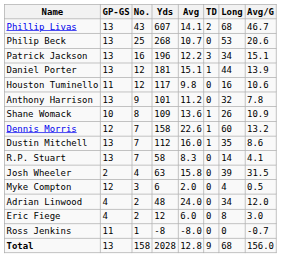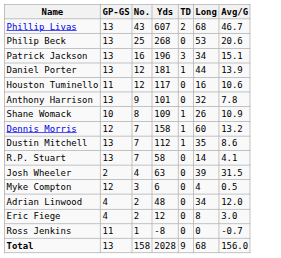 <table class="wikitable" style="white-space:nowrap;">
 <tr>
 <th>Name</th>
 <th>GP-GS</th>
 <th>No.</th>
 <th>Yds</th>
-<th>Avg</th>
 <th>TD</th>
 <th>Long</th>
 <th>Avg/G</th>
 </tr>
 <tr>
 <td><a href='#'>Phillip Livas</a></td>
 <td>13</td>
 <td>43</td>
 <td>607</td>
-<td>14.1</td>
 <td>2</td>
 <td>68</td>
 <td>46.7</td>
 </tr>
 <tr>
 <td>Philip Beck</td>
 <td>13</td>
 <td>25</td>
 <td>268</td>
-<td>10.7</td>
 <td>0</td>
 <td>53</td>
 <td>20.6</td>
 </tr>
 <tr>
 <td>Patrick Jackson</td>
 <td>13</td>
 <td>16</td>
 <td>196</td>
-<td>12.2</td>
 <td>3</td>
 <td>34</td>
 <td>15.1</td>
 </tr>
 <tr>
 <td>Daniel Porter</td>
 <td>13</td>
 <td>12</td>
 <td>181</td>
-<td>15.1</td>
 <td>1</td>
 <td>44</td>
 <td>13.9</td>
 </tr>
 <tr>
 <td>Houston Tuminello</td>
 <td>11</td>
 <td>12</td>
 <td>117</td>
-<td>9.8</td>
 <td>0</td>
 <td>16</td>
 <td>10.6</td>
 </tr>
 <tr>
 <td>Anthony Harrison</td>
 <td>13</td>
 <td>9</td>
 <td>101</td>
-<td>11.2</td>
 <td>0</td>
 <td>32</td>
 <td>7.8</td>
 </tr>
 <tr>
 <td>Shane Womack</td>
 <td>10</td>
 <td>8</td>
 <td>109</td>
-<td>13.6</td>
 <td>1</td>
 <td>26</td>
 <td>10.9</td>
 </tr>
 <tr>
 <td><a href='#'>Dennis Morris</a></td>
 <td>12</td>
 <td>7</td>
 <td>158</td>
-<td>22.6</td>
 <td>1</td>
 <td>60</td>
 <td>13.2</td>
 </tr>
 <tr>
 <td>Dustin Mitchell</td>
 <td>13</td>
 <td>7</td>
 <td>112</td>
-<td>16.0</td>
 <td>1</td>
 <td>35</td>
 <td>8.6</td>
 </tr>
 <tr>
 <td>R.P. Stuart</td>
 <td>13</td>
 <td>7</td>
 <td>58</td>
-<td>8.3</td>
 <td>0</td>
 <td>14</td>
 <td>4.1</td>
 </tr>
 <tr>
 <td>Josh Wheeler</td>
 <td>2</td>
 <td>4</td>
 <td>63</td>
-<td>15.8</td>
 <td>0</td>
 <td>39</td>
 <td>31.5</td>
 </tr>
 <tr>
 <td>Myke Compton</td>
 <td>12</td>
 <td>3</td>
 <td>6</td>
-<td>2.0</td>
 <td>0</td>
 <td>4</td>
 <td>0.5</td>
 </tr>
 <tr>
 <td>Adrian Linwood</td>
 <td>4</td>
 <td>2</td>
 <td>48</td>
-<td>24.0</td>
 <td>0</td>
 <td>34</td>
 <td>12.0</td>
 </tr>
 <tr>
 <td>Eric Fiege</td>
 <td>4</td>
 <td>2</td>
 <td>12</td>
-<td>6.0</td>
 <td>0</td>
 <td>8</td>
 <td>3.0</td>
 </tr>
 <tr>
 <td>Ross Jenkins</td>
 <td>11</td>
 <td>1</td>
 <td>-8</td>
-<td>-8.0</td>
 <td>0</td>
 <td>0</td>
 <td>-0.7</td>
 </tr>
 <tr>
 <td><strong>Total</strong></td>
 <td>13</td>
 <td>158</td>
 <td>2028</td>
-<td>12.8</td>
 <td>9</td>
 <td>68</td>
 <td>156.0</td>
 </tr>
 </table>
